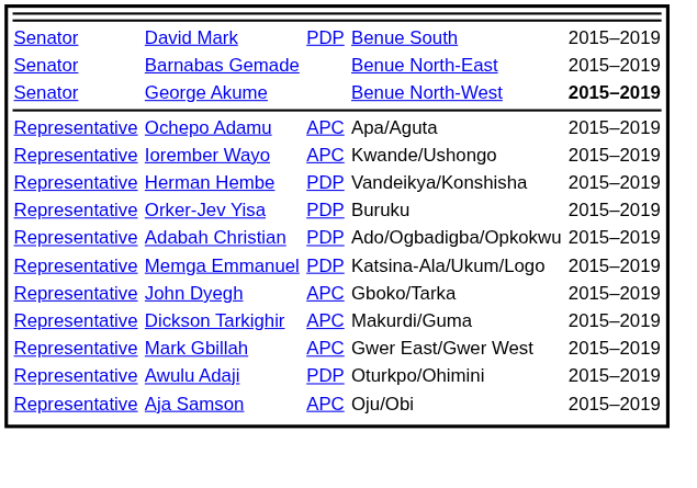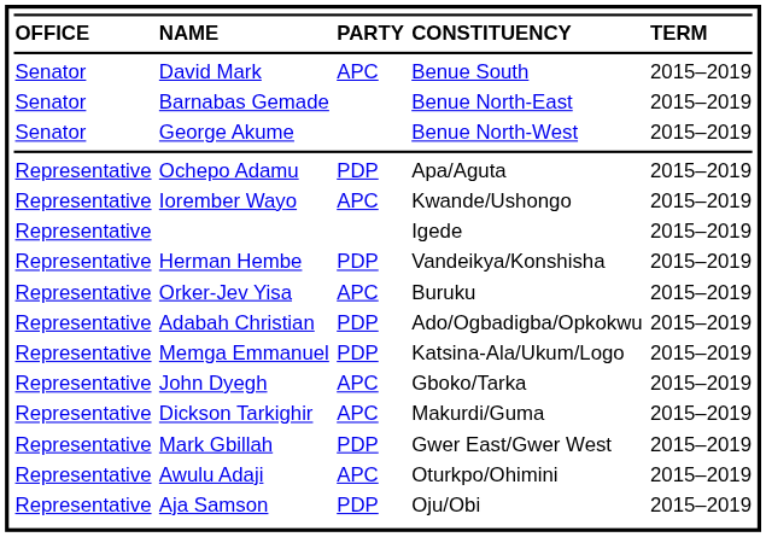 <table cellpadding=1 cellspacing=4 style="margin:3px; border:3px solid #000000;">
 <tr>
 <td bgcolor=#000000 colspan=5></td>
+</tr>
+<tr>
+<td><strong>OFFICE</strong></td>
+<td><strong>NAME</strong></td>
+<td><strong>PARTY</strong></td>
+<td><strong>CONSTITUENCY</strong></td>
+<td><strong>TERM</strong></td>
 </tr>
 <tr>
 <td bgcolor=#000000 colspan=5></td>
 </tr>
 <tr>
 <td><a href='#'>Senator</a></td>
 <td><a href='#'>David Mark</a></td>
-<td><a href='#'>PDP</a></td>
+<td><a href='#'>APC</a></td>
 <td><a href='#'>Benue South</a></td>
 <td>2015–2019</td>
 </tr>
 <tr>
 <td><a href='#'>Senator</a></td>
 <td><a href='#'>Barnabas Gemade</a></td>
 <td></td>
 <td><a href='#'>Benue North-East</a></td>
 <td>2015–2019</td>
 </tr>
 <tr>
 <td><a href='#'>Senator</a></td>
 <td><a href='#'>George Akume</a></td>
 <td></td>
 <td><a href='#'>Benue North-West</a></td>
-<td><strong>2015–2019</strong></td>
+<td>2015–2019</td>
 </tr>
 <tr>
 <td bgcolor=#000000 colspan=5></td>
 </tr>
 <tr>
 <td><a href='#'>Representative</a></td>
 <td><a href='#'>Ochepo Adamu</a></td>
-<td><a href='#'>APC</a></td>
+<td><a href='#'>PDP</a></td>
 <td>Apa/Aguta</td>
 <td>2015–2019</td>
 </tr>
 <tr>
 <td><a href='#'>Representative</a></td>
 <td><a href='#'>Iorember Wayo</a></td>
 <td><a href='#'>APC</a></td>
 <td>Kwande/Ushongo</td>
 <td>2015–2019</td>
 </tr>
 <tr>
 <td><a href='#'>Representative</a></td>
+<td></td>
+<td></td>
+<td>Igede</td>
+<td>2015–2019</td>
+</tr>
+<tr>
+<td><a href='#'>Representative</a></td>
 <td><a href='#'>Herman Hembe</a></td>
 <td><a href='#'>PDP</a></td>
 <td>Vandeikya/Konshisha</td>
 <td>2015–2019</td>
 </tr>
 <tr>
 <td><a href='#'>Representative</a></td>
 <td><a href='#'>Orker-Jev Yisa</a></td>
-<td><a href='#'>PDP</a></td>
+<td><a href='#'>APC</a></td>
 <td>Buruku</td>
 <td>2015–2019</td>
 </tr>
 <tr>
 <td><a href='#'>Representative</a></td>
 <td><a href='#'>Adabah Christian</a></td>
 <td><a href='#'>PDP</a></td>
 <td>Ado/Ogbadigba/Opkokwu</td>
 <td>2015–2019</td>
 </tr>
 <tr>
 <td><a href='#'>Representative</a></td>
 <td><a href='#'>Memga Emmanuel</a></td>
 <td><a href='#'>PDP</a></td>
 <td>Katsina-Ala/Ukum/Logo</td>
 <td>2015–2019</td>
 </tr>
 <tr>
 <td><a href='#'>Representative</a></td>
 <td><a href='#'>John Dyegh</a></td>
 <td><a href='#'>APC</a></td>
 <td>Gboko/Tarka</td>
 <td>2015–2019</td>
 </tr>
 <tr>
 <td><a href='#'>Representative</a></td>
 <td><a href='#'>Dickson Tarkighir</a></td>
 <td><a href='#'>APC</a></td>
 <td>Makurdi/Guma</td>
 <td>2015–2019</td>
 </tr>
 <tr>
 <td><a href='#'>Representative</a></td>
 <td><a href='#'>Mark Gbillah</a></td>
-<td><a href='#'>APC</a></td>
+<td><a href='#'>PDP</a></td>
 <td>Gwer East/Gwer West</td>
 <td>2015–2019</td>
 </tr>
 <tr>
 <td><a href='#'>Representative</a></td>
 <td><a href='#'>Awulu Adaji</a></td>
-<td><a href='#'>PDP</a></td>
+<td><a href='#'>APC</a></td>
 <td>Oturkpo/Ohimini</td>
 <td>2015–2019</td>
 </tr>
 <tr>
 <td><a href='#'>Representative</a></td>
 <td><a href='#'>Aja Samson</a></td>
-<td><a href='#'>APC</a></td>
+<td><a href='#'>PDP</a></td>
 <td>Oju/Obi</td>
 <td>2015–2019</td>
 </tr>
 <tr>
 </tr>
 </table>
